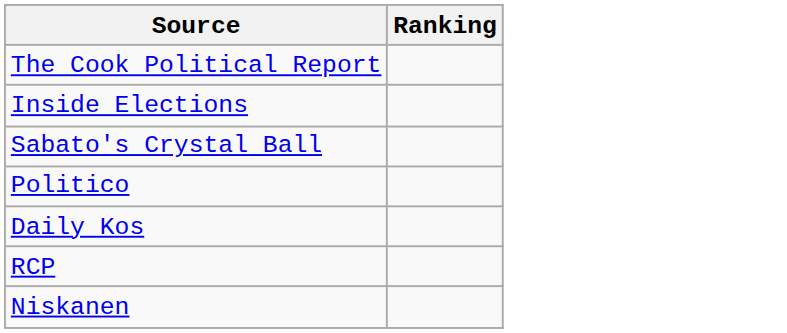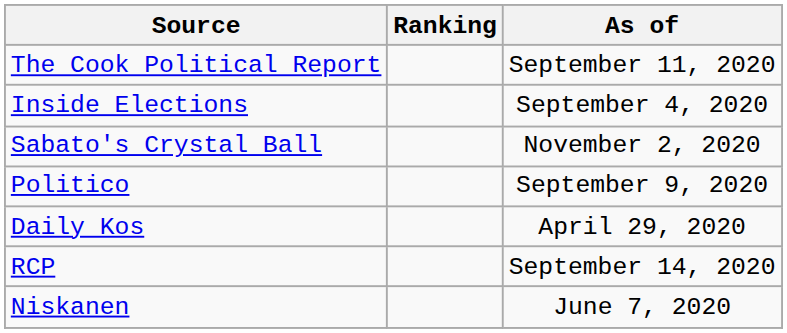 <table class="wikitable" style="text-align:center">
 <tr>
 <th>Source</th>
 <th>Ranking</th>
+<th>As of</th>
 </tr>
 <tr>
 <td align=left><a href='#'>The Cook Political Report</a></td>
 <td></td>
+<td>September 11, 2020</td>
 </tr>
 <tr>
 <td align=left><a href='#'>Inside Elections</a></td>
 <td></td>
+<td>September 4, 2020</td>
 </tr>
 <tr>
 <td align=left><a href='#'>Sabato's Crystal Ball</a></td>
 <td></td>
+<td>November 2, 2020</td>
 </tr>
 <tr>
 <td align="left"><a href='#'>Politico</a></td>
 <td></td>
+<td>September 9, 2020</td>
 </tr>
 <tr>
 <td align="left"><a href='#'>Daily Kos</a></td>
 <td></td>
+<td>April 29, 2020</td>
 </tr>
 <tr>
 <td align="left"><a href='#'>RCP</a></td>
 <td></td>
+<td>September 14, 2020</td>
 </tr>
 <tr>
 <td align="left"><a href='#'>Niskanen</a></td>
 <td></td>
+<td>June 7, 2020</td>
 </tr>
 </table>
